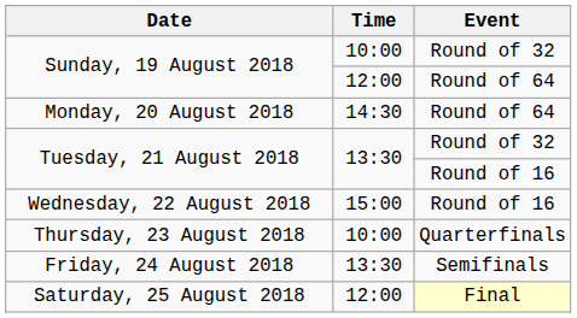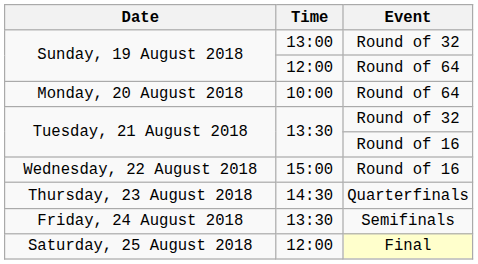 <table class = "wikitable" style="text-align:center;">
 <tr>
 <th width=220>Date</th>
 <th width=50>Time</th>
 <th width=100>Event</th>
 </tr>
 <tr>
 <td rowspan=2>Sunday, 19 August 2018</td>
-<td>10:00</td>
+<td>13:00</td>
 <td>Round of 32</td>
 </tr>
 <tr>
 <td>12:00</td>
 <td>Round of 64</td>
 </tr>
 <tr>
 <td>Monday, 20 August 2018</td>
-<td>14:30</td>
+<td>10:00</td>
 <td>Round of 64</td>
 </tr>
 <tr>
 <td rowspan=2>Tuesday, 21 August 2018</td>
 <td rowspan=2>13:30</td>
 <td>Round of 32</td>
 </tr>
 <tr>
 <td>Round of 16</td>
 </tr>
 <tr>
 <td>Wednesday, 22 August 2018</td>
 <td>15:00</td>
 <td>Round of 16</td>
 </tr>
 <tr>
 <td>Thursday, 23 August 2018</td>
-<td>10:00</td>
+<td>14:30</td>
 <td>Quarterfinals</td>
 </tr>
 <tr>
 <td>Friday, 24 August 2018</td>
 <td>13:30</td>
 <td>Semifinals</td>
 </tr>
 <tr>
 <td>Saturday, 25 August 2018</td>
 <td>12:00</td>
 <td bgcolor=ffffcc>Final</td>
 </tr>
 </table>
